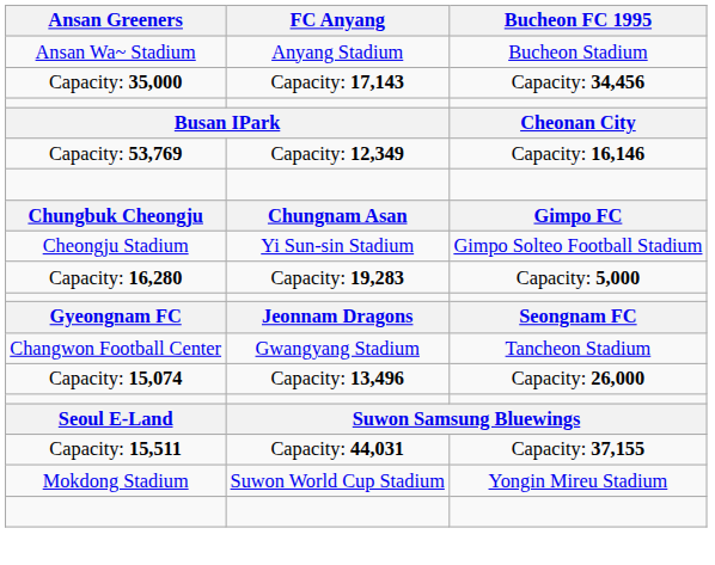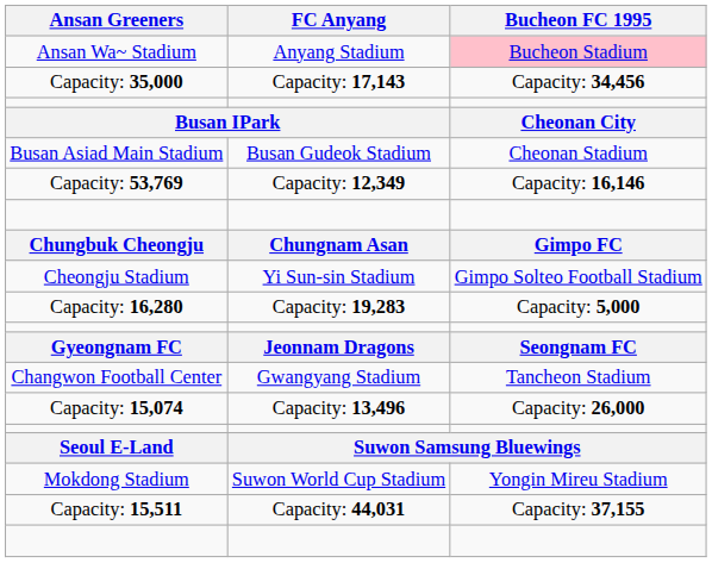 <table class="wikitable" style="text-align:center">
 <tr>
 <th><a href='#'>Ansan Greeners</a></th>
 <th><a href='#'>FC Anyang</a></th>
 <th><a href='#'>Bucheon FC 1995</a></th>
 </tr>
 <tr>
 <td><a href='#'>Ansan Wa~ Stadium</a></td>
 <td><a href='#'>Anyang Stadium</a></td>
-<td><a href='#'>Bucheon Stadium</a></td>
+<td style="background: pink;"><a href='#'>Bucheon Stadium</a></td>
 </tr>
 <tr>
 <td>Capacity: <strong>35,000</strong></td>
 <td>Capacity: <strong>17,143</strong></td>
 <td>Capacity: <strong>34,456</strong></td>
 </tr>
 <tr>
 <td></td>
 <td></td>
 <td></td>
 </tr>
 <tr>
 <th colspan="2"><strong><a href='#'>Busan IPark</a></strong></th>
 <th><a href='#'>Cheonan City</a></th>
+</tr>
+<tr>
+<td><a href='#'>Busan Asiad Main Stadium</a></td>
+<td><a href='#'>Busan Gudeok Stadium</a></td>
+<td><a href='#'>Cheonan Stadium</a></td>
 </tr>
 <tr>
 <td>Capacity: <strong>53,769</strong></td>
 <td>Capacity: <strong>12,349</strong></td>
 <td>Capacity: <strong>16,146</strong></td>
 </tr>
 <tr>
 <td></td>
 <td><br></td>
 <td></td>
 </tr>
 <tr>
 <th><a href='#'>Chungbuk Cheongju</a></th>
 <th><a href='#'>Chungnam Asan</a></th>
 <th><a href='#'>Gimpo FC</a></th>
 </tr>
 <tr>
 <td><a href='#'>Cheongju Stadium</a></td>
 <td><a href='#'>Yi Sun-sin Stadium</a></td>
 <td><a href='#'>Gimpo Solteo Football Stadium</a></td>
 </tr>
 <tr>
 <td>Capacity: <strong>16,280</strong></td>
 <td>Capacity: <strong>19,283</strong></td>
 <td>Capacity: <strong>5,000</strong></td>
 </tr>
 <tr>
 <td></td>
 <td></td>
 <td></td>
 </tr>
 <tr>
 <th><a href='#'>Gyeongnam FC</a></th>
 <th><a href='#'>Jeonnam Dragons</a></th>
 <th><a href='#'>Seongnam FC</a></th>
 </tr>
 <tr>
 <td><a href='#'>Changwon Football Center</a></td>
 <td><a href='#'>Gwangyang Stadium</a></td>
 <td><a href='#'>Tancheon Stadium</a></td>
 </tr>
 <tr>
 <td>Capacity: <strong>15,074</strong></td>
 <td>Capacity: <strong>13,496</strong></td>
 <td>Capacity: <strong>26,000</strong></td>
 </tr>
 <tr>
 <td></td>
 <td></td>
 <td></td>
 </tr>
 <tr>
 <th><a href='#'>Seoul E-Land</a></th>
 <th colspan="2"><a href='#'>Suwon Samsung Bluewings</a></th>
 </tr>
 <tr>
+<td><a href='#'>Mokdong Stadium</a></td>
+<td><a href='#'>Suwon World Cup Stadium</a></td>
+<td><a href='#'>Yongin Mireu Stadium</a></td>
+</tr>
+<tr>
 <td>Capacity: <strong>15,511</strong></td>
 <td>Capacity: <strong>44,031</strong></td>
 <td>Capacity: <strong>37,155</strong></td>
-</tr>
-<tr>
-<td><a href='#'>Mokdong Stadium</a></td>
-<td><a href='#'>Suwon World Cup Stadium</a></td>
-<td><a href='#'>Yongin Mireu Stadium</a></td>
 </tr>
 <tr>
 <td></td>
 <td><br></td>
 <td></td>
 </tr>
 </table>
